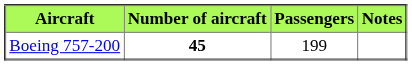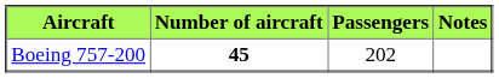 <table class="toccolours" border="2" cellpadding="3" style="border-collapse:collapse;text-align:center">
 <tr style="background:#ACFA58;">
 <th>Aircraft</th>
 <th>Number of aircraft</th>
 <th>Passengers</th>
 <th>Notes</th>
 </tr>
 <tr>
 <td><a href='#'>Boeing 757-200</a></td>
 <td><strong>45</strong></td>
-<td>199</td>
+<td>202</td>
 <td></td>
 </tr>
 </table>
